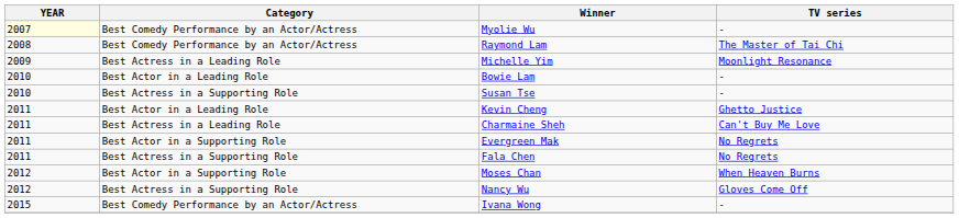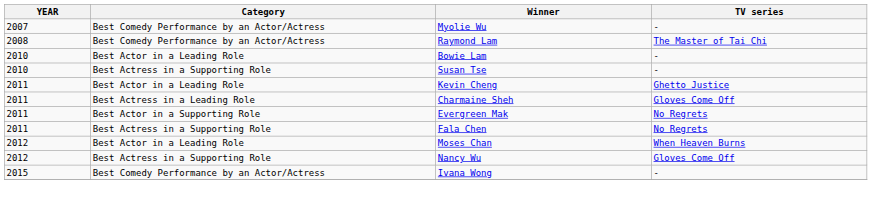 <table class="wikitable" style="width:99%;">
 <tr>
 <th>YEAR</th>
 <th style="width:40%;">Category</th>
 <th style="width:25%;">Winner</th>
 <th style="width:25%;">TV series</th>
 </tr>
 <tr>
-<td style="background: lightyellow;">2007</td>
+<td>2007</td>
 <td>Best Comedy Performance by an Actor/Actress</td>
 <td><a href='#'>Myolie Wu</a></td>
 <td>-</td>
 </tr>
 <tr>
 <td>2008</td>
 <td>Best Comedy Performance by an Actor/Actress</td>
 <td><a href='#'>Raymond Lam</a></td>
 <td><a href='#'>The Master of Tai Chi</a></td>
-</tr>
-<tr>
-<td>2009</td>
-<td>Best Actress in a Leading Role</td>
-<td><a href='#'>Michelle Yim</a></td>
-<td><a href='#'>Moonlight Resonance</a></td>
 </tr>
 <tr>
 <td>2010</td>
 <td>Best Actor in a Leading Role</td>
 <td><a href='#'>Bowie Lam</a></td>
 <td>-</td>
 </tr>
 <tr>
 <td>2010</td>
 <td>Best Actress in a Supporting Role</td>
 <td><a href='#'>Susan Tse</a></td>
 <td>-</td>
 </tr>
 <tr>
 <td>2011</td>
 <td>Best Actor in a Leading Role</td>
 <td><a href='#'>Kevin Cheng</a></td>
 <td><a href='#'>Ghetto Justice</a></td>
 </tr>
 <tr>
 <td>2011</td>
 <td>Best Actress in a Leading Role</td>
 <td><a href='#'>Charmaine Sheh</a></td>
-<td><a href='#'>Can't Buy Me Love</a></td>
+<td><a href='#'>Gloves Come Off</a></td>
 </tr>
 <tr>
 <td>2011</td>
 <td>Best Actor in a Supporting Role</td>
 <td><a href='#'>Evergreen Mak</a></td>
 <td><a href='#'>No Regrets</a></td>
 </tr>
 <tr>
 <td>2011</td>
 <td>Best Actress in a Supporting Role</td>
 <td><a href='#'>Fala Chen</a></td>
 <td><a href='#'>No Regrets</a></td>
 </tr>
 <tr>
 <td>2012</td>
-<td>Best Actor in a Supporting Role</td>
+<td>Best Actor in a Leading Role</td>
 <td><a href='#'>Moses Chan</a></td>
 <td><a href='#'>When Heaven Burns</a></td>
 </tr>
 <tr>
 <td>2012</td>
 <td>Best Actress in a Supporting Role</td>
 <td><a href='#'>Nancy Wu</a></td>
 <td><a href='#'>Gloves Come Off</a></td>
 </tr>
 <tr>
 <td>2015</td>
 <td>Best Comedy Performance by an Actor/Actress</td>
 <td><a href='#'>Ivana Wong</a></td>
 <td>-</td>
 </tr>
 <tr>
 </tr>
 </table>
